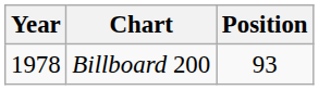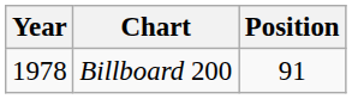 <table class="wikitable">
 <tr>
 <th>Year</th>
 <th>Chart</th>
 <th>Position</th>
 </tr>
 <tr>
 <td>1978</td>
 <td><em>Billboard</em> 200</td>
-<td align="center">93</td>
+<td align="center">91</td>
 </tr>
 </table>
